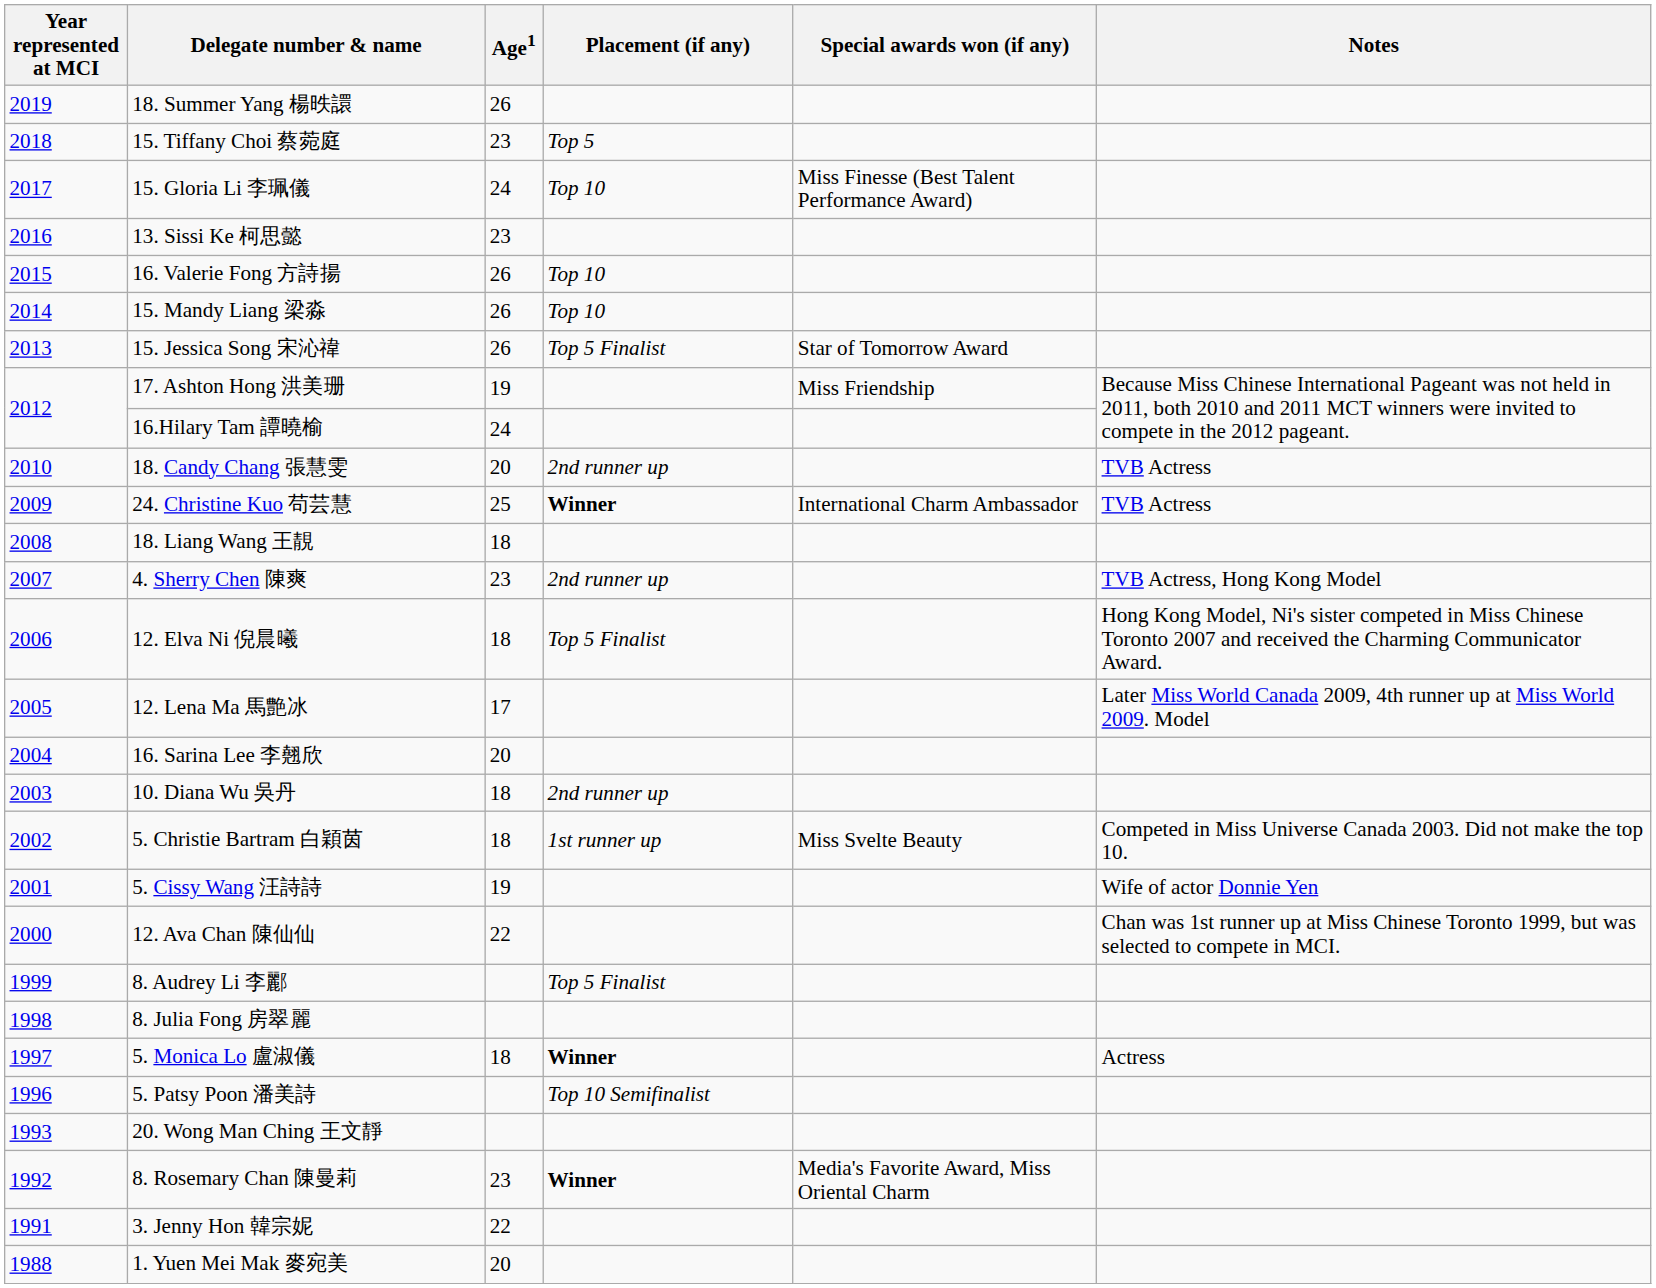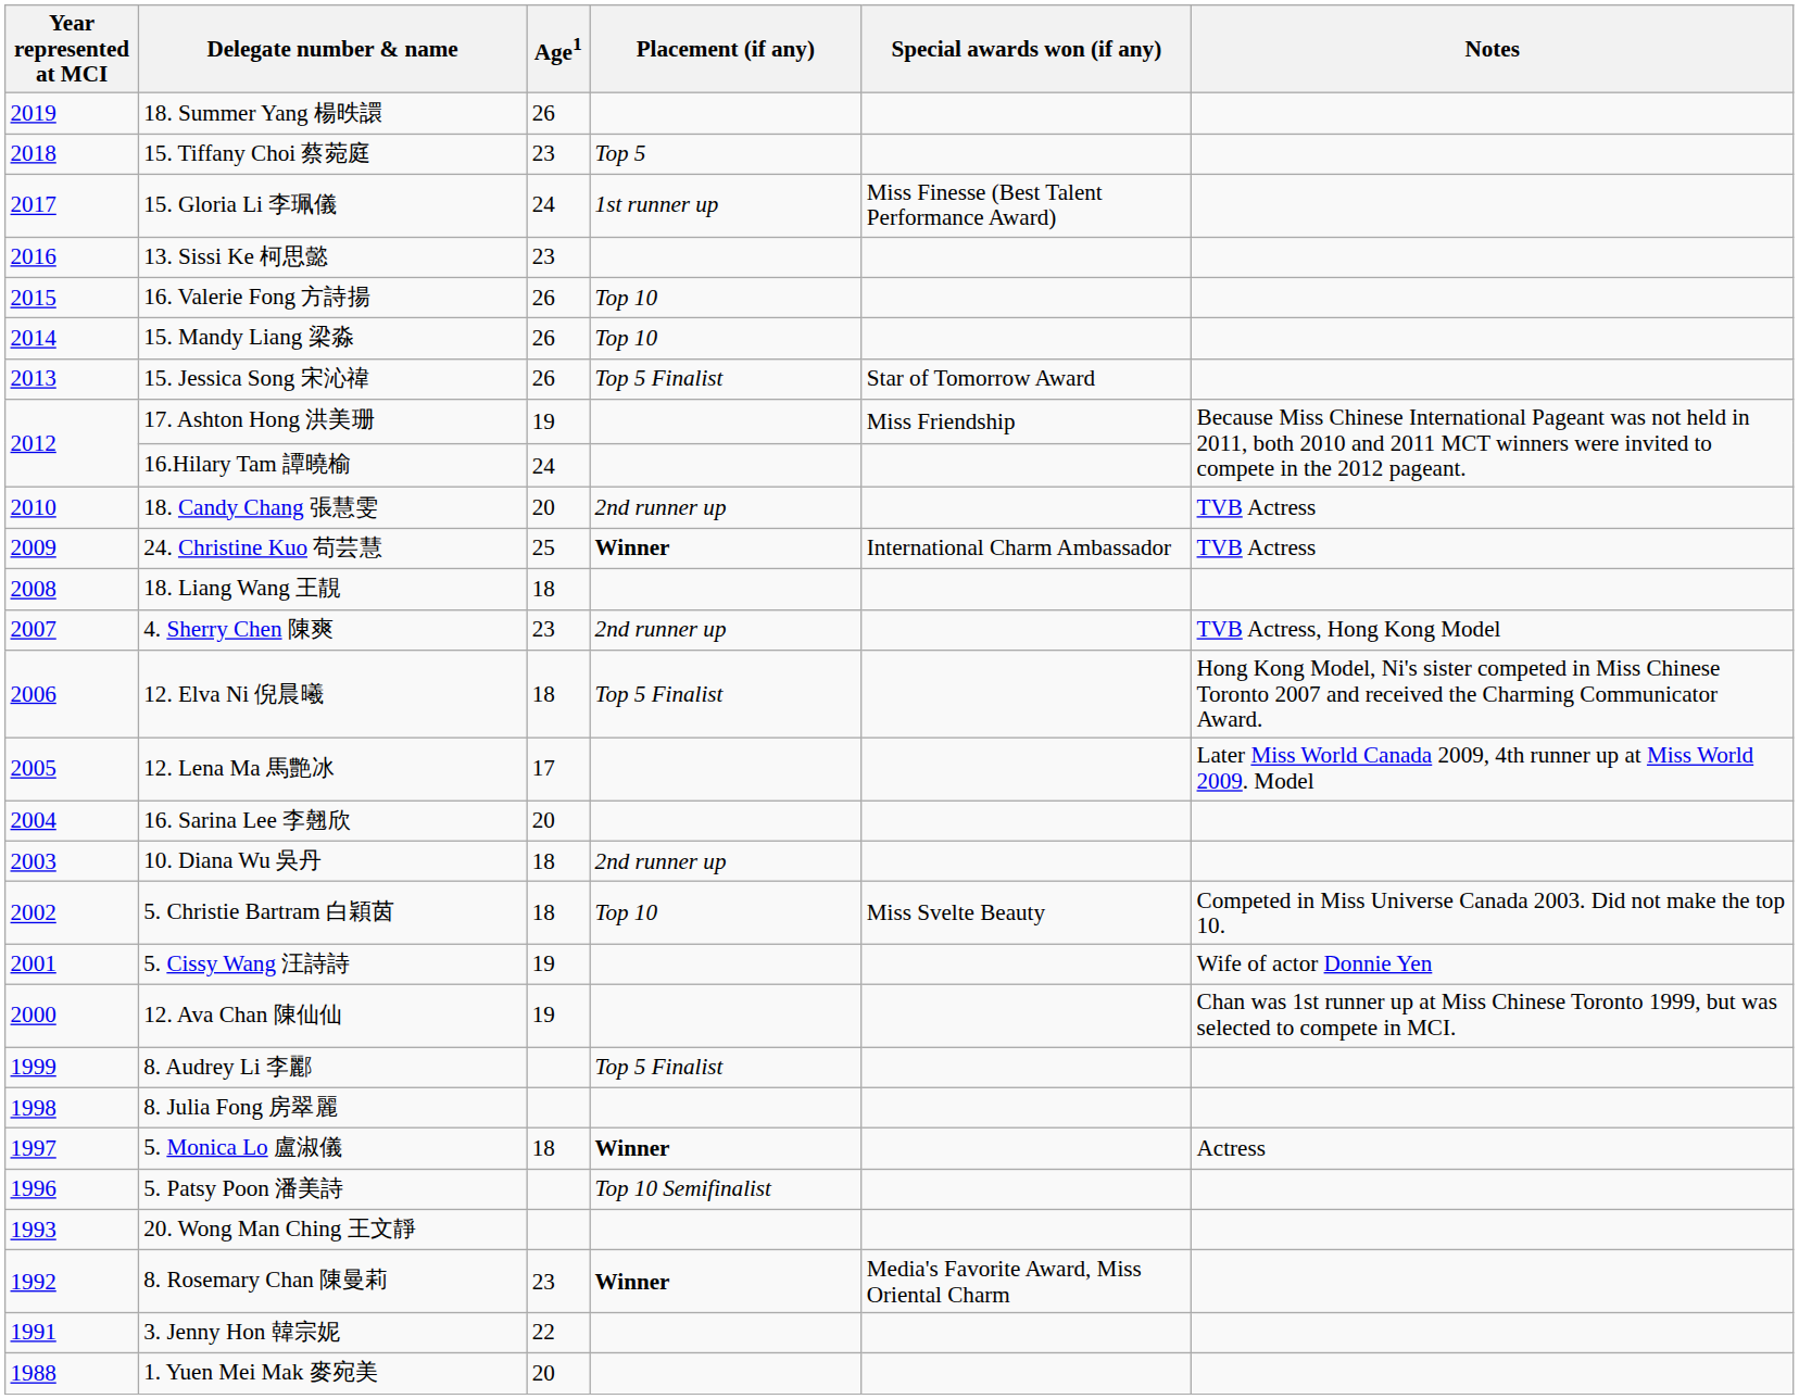 <table class="wikitable">
 <tr>
 <th width=5%>Year represented at MCI</th>
 <th width=20%>Delegate number & name</th>
 <th width=3%>Age<sup>1</sup></th>
 <th width=14%>Placement (if any)</th>
 <th width=17%>Special awards won (if any)</th>
 <th width=31%>Notes</th>
 </tr>
 <tr>
 <td><a href='#'>2019</a></td>
 <td>18. Summer Yang 楊昳譞</td>
 <td>26</td>
 <td></td>
 <td></td>
 <td></td>
 </tr>
 <tr>
 <td><a href='#'>2018</a></td>
 <td>15. Tiffany Choi 蔡菀庭</td>
 <td>23</td>
 <td><em>Top 5</em></td>
 <td></td>
 <td></td>
 </tr>
 <tr>
 <td><a href='#'>2017</a></td>
 <td>15. Gloria Li 李珮儀</td>
 <td>24</td>
-<td><em>Top 10</em></td>
+<td><em>1st runner up</em></td>
 <td>Miss Finesse (Best Talent Performance Award)</td>
 <td></td>
 </tr>
 <tr>
 <td><a href='#'>2016</a></td>
 <td>13. Sissi Ke 柯思懿</td>
 <td>23</td>
 <td></td>
 <td></td>
 <td></td>
 </tr>
 <tr>
 <td><a href='#'>2015</a></td>
 <td>16. Valerie Fong 方詩揚</td>
 <td>26</td>
 <td><em>Top 10</em></td>
 <td></td>
 <td></td>
 </tr>
 <tr>
 <td><a href='#'>2014</a></td>
 <td>15. Mandy Liang 梁淼</td>
 <td>26</td>
 <td><em>Top 10 </em></td>
 <td></td>
 <td></td>
 </tr>
 <tr>
 <td><a href='#'>2013</a></td>
 <td>15. Jessica Song 宋沁禕</td>
 <td>26</td>
 <td><em>Top 5 Finalist</em></td>
 <td>Star of Tomorrow Award</td>
 <td></td>
 </tr>
 <tr>
 <td rowspan="2"><a href='#'>2012</a></td>
 <td>17. Ashton Hong 洪美珊</td>
 <td>19</td>
 <td></td>
 <td>Miss Friendship</td>
 <td rowspan="2">Because Miss Chinese International Pageant was not held in 2011, both 2010 and 2011 MCT winners were invited to compete in the 2012 pageant.</td>
 </tr>
 <tr>
 <td>16.Hilary Tam 譚曉榆</td>
 <td>24</td>
 <td></td>
 <td></td>
 </tr>
 <tr>
 <td><a href='#'>2010</a></td>
 <td>18. <a href='#'>Candy Chang</a> 張慧雯</td>
 <td>20</td>
 <td><em>2nd runner up</em></td>
 <td></td>
 <td><a href='#'>TVB</a> Actress</td>
 </tr>
 <tr>
 <td><a href='#'>2009</a></td>
 <td>24. <a href='#'>Christine Kuo</a> 苟芸慧</td>
 <td>25</td>
 <td><strong>Winner</strong></td>
 <td>International Charm Ambassador</td>
 <td><a href='#'>TVB</a> Actress</td>
 </tr>
 <tr>
 <td><a href='#'>2008</a></td>
 <td>18. Liang Wang 王靚</td>
 <td>18</td>
 <td></td>
 <td></td>
 <td></td>
 </tr>
 <tr>
 <td><a href='#'>2007</a></td>
 <td>4. <a href='#'>Sherry Chen</a> 陳爽</td>
 <td>23</td>
 <td><em>2nd runner up</em></td>
 <td></td>
 <td><a href='#'>TVB</a> Actress, Hong Kong Model</td>
 </tr>
 <tr>
 <td><a href='#'>2006</a></td>
 <td>12. Elva Ni 倪晨曦</td>
 <td>18</td>
 <td><em>Top 5 Finalist</em></td>
 <td></td>
 <td>Hong Kong Model, Ni's sister competed in Miss Chinese Toronto 2007 and received the Charming Communicator Award.</td>
 </tr>
 <tr>
 <td><a href='#'>2005</a></td>
 <td>12. Lena Ma 馬艶冰</td>
 <td>17</td>
 <td></td>
 <td></td>
 <td>Later <a href='#'>Miss World Canada</a> 2009, 4th runner up at <a href='#'>Miss World 2009</a>. Model</td>
 </tr>
 <tr>
 <td><a href='#'>2004</a></td>
 <td>16. Sarina Lee 李翹欣</td>
 <td>20</td>
 <td></td>
 <td></td>
 <td></td>
 </tr>
 <tr>
 <td><a href='#'>2003</a></td>
 <td>10. Diana Wu 吳丹</td>
 <td>18</td>
 <td><em>2nd runner up</em></td>
 <td></td>
 <td></td>
 </tr>
 <tr>
 <td><a href='#'>2002</a></td>
 <td>5. Christie Bartram 白穎茵</td>
 <td>18</td>
-<td><em>1st runner up</em></td>
+<td><em>Top 10</em></td>
 <td>Miss Svelte Beauty</td>
 <td>Competed in Miss Universe Canada 2003. Did not make the top 10.</td>
 </tr>
 <tr>
 <td><a href='#'>2001</a></td>
 <td>5. <a href='#'>Cissy Wang</a> 汪詩詩</td>
 <td>19</td>
 <td></td>
 <td></td>
 <td>Wife of actor <a href='#'>Donnie Yen</a></td>
 </tr>
 <tr>
 <td><a href='#'>2000</a></td>
 <td>12. Ava Chan 陳仙仙</td>
-<td>22</td>
+<td>19</td>
 <td></td>
 <td></td>
 <td>Chan was 1st runner up at Miss Chinese Toronto 1999, but was selected to compete in MCI.</td>
 </tr>
 <tr>
 <td><a href='#'>1999</a></td>
 <td>8. Audrey Li 李酈</td>
 <td></td>
 <td><em>Top 5 Finalist</em></td>
 <td></td>
 <td></td>
 </tr>
 <tr>
 <td><a href='#'>1998</a></td>
 <td>8. Julia Fong 房翠麗</td>
 <td></td>
 <td></td>
 <td></td>
 <td></td>
 </tr>
 <tr>
 <td><a href='#'>1997</a></td>
 <td>5. <a href='#'>Monica Lo</a> 盧淑儀</td>
 <td>18</td>
 <td><strong>Winner</strong></td>
 <td></td>
 <td>Actress</td>
 </tr>
 <tr>
 <td><a href='#'>1996</a></td>
 <td>5. Patsy Poon 潘美詩</td>
 <td></td>
 <td><em>Top 10 Semifinalist</em></td>
 <td></td>
 <td></td>
 </tr>
 <tr>
 <td><a href='#'>1993</a></td>
 <td>20. Wong Man Ching 王文靜</td>
 <td></td>
 <td></td>
 <td></td>
 <td></td>
 </tr>
 <tr>
 <td><a href='#'>1992</a></td>
 <td>8. Rosemary Chan 陳曼莉</td>
 <td>23</td>
 <td><strong>Winner</strong></td>
 <td>Media's Favorite Award, Miss Oriental Charm</td>
 <td></td>
 </tr>
 <tr>
 <td><a href='#'>1991</a></td>
 <td>3. Jenny Hon 韓宗妮</td>
 <td>22</td>
 <td></td>
 <td></td>
 <td></td>
 </tr>
 <tr>
 <td><a href='#'>1988</a></td>
 <td>1. Yuen Mei Mak 麥宛美</td>
 <td>20</td>
 <td></td>
 <td></td>
 <td></td>
 </tr>
 <tr>
 </tr>
 </table>
